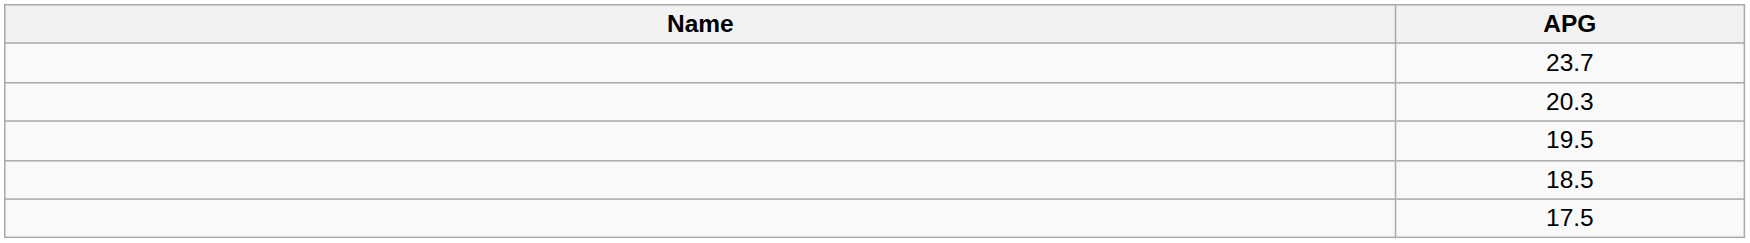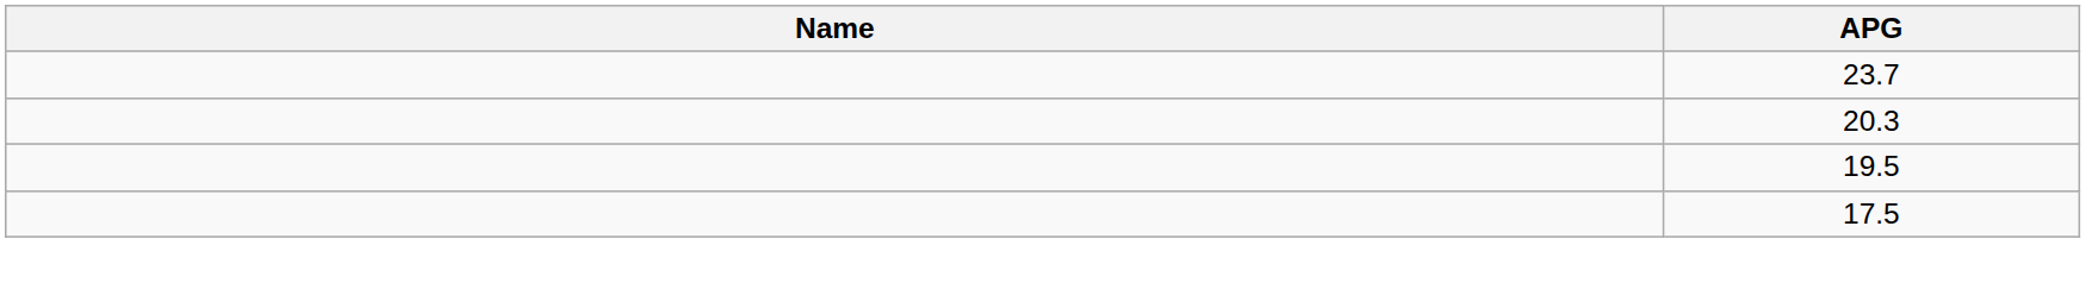 <table class=wikitable width="90%">
 <tr>
 <th width="80%">Name</th>
 <th width="20%">APG</th>
 </tr>
 <tr>
 <td></td>
 <td align=center>23.7</td>
 </tr>
 <tr>
 <td></td>
 <td align=center>20.3</td>
 </tr>
 <tr>
 <td></td>
 <td align=center>19.5</td>
 </tr>
 <tr>
 <td></td>
-<td align=center>18.5</td>
-</tr>
-<tr>
-<td></td>
 <td align=center>17.5</td>
 </tr>
 </table>
